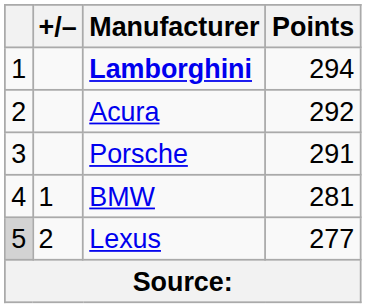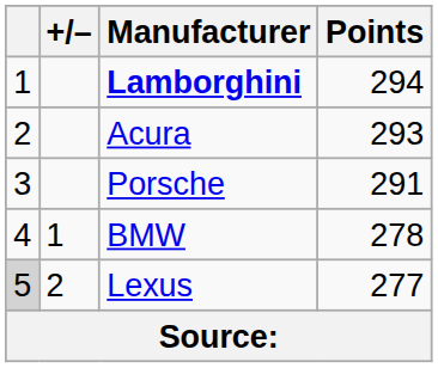 <table class="wikitable" style="font-size: 95%;">
 <tr>
 <th scope="col"></th>
 <th scope="col">+/–</th>
 <th scope="col">Manufacturer</th>
 <th scope="col">Points</th>
 </tr>
 <tr>
 <td align=center>1</td>
 <td align="left"></td>
 <td><strong> <a href='#'>Lamborghini</a></strong></td>
 <td align=right>294</td>
 </tr>
 <tr>
 <td align=center>2</td>
 <td align="left"></td>
 <td> <a href='#'>Acura</a></td>
-<td align=right>292</td>
+<td align=right>293</td>
 </tr>
 <tr>
 <td align=center>3</td>
 <td align="left"></td>
 <td> <a href='#'>Porsche</a></td>
 <td align=right>291</td>
 </tr>
 <tr>
 <td align=center>4</td>
 <td align="left"> 1</td>
 <td> <a href='#'>BMW</a></td>
-<td align=right>281</td>
+<td align=right>278</td>
 </tr>
 <tr>
 <td align=center style="background: lightgrey;">5</td>
 <td align="left"> 2</td>
 <td> <a href='#'>Lexus</a></td>
 <td align=right>277</td>
 </tr>
 <tr>
 <th colspan=5>Source:</th>
 </tr>
 </table>
